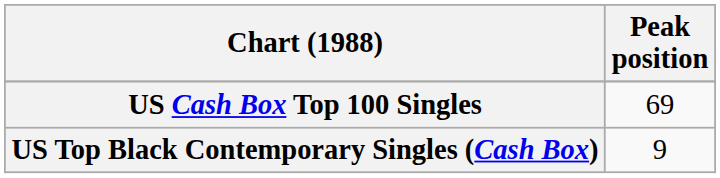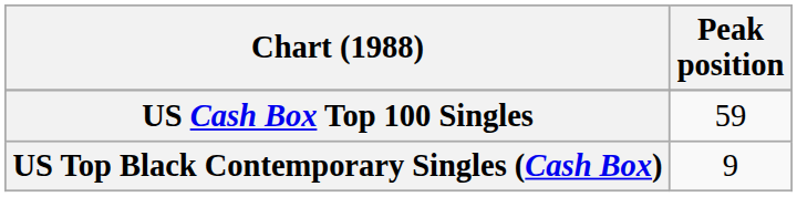 <table class="wikitable sortable plainrowheaders" style="text-align:center">
 <tr>
 <th scope="col">Chart (1988)</th>
 <th scope="col">Peak<br>position</th>
 </tr>
 <tr>
 </tr>
 <tr>
 </tr>
 <tr>
 </tr>
 <tr>
 </tr>
 <tr>
 </tr>
 <tr>
 </tr>
 <tr>
 </tr>
 <tr>
 </tr>
 <tr>
 <th scope="row">US <em><a href='#'>Cash Box</a></em> Top 100 Singles</th>
-<td>69</td>
+<td>59</td>
 </tr>
 <tr>
 <th scope="row">US Top Black Contemporary Singles (<em><a href='#'>Cash Box</a></em>)</th>
 <td>9</td>
 </tr>
 </table>
